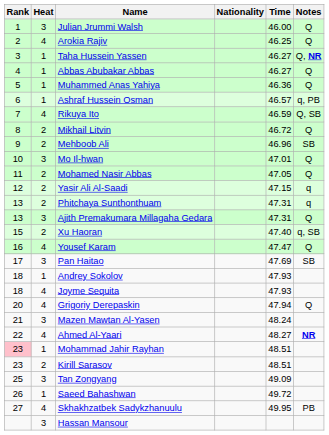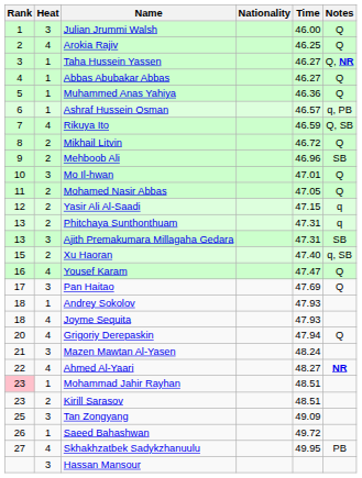 <table class="wikitable sortable" style="text-align:center; font-size:95%">
 <tr>
 <th>Rank</th>
 <th>Heat</th>
 <th>Name</th>
 <th>Nationality</th>
 <th>Time</th>
 <th>Notes</th>
 </tr>
 <tr bgcolor=ccffcc>
 <td>1</td>
 <td>3</td>
 <td align=left><a href='#'>Julian Jrummi Walsh</a></td>
 <td align=left></td>
 <td>46.00</td>
 <td>Q</td>
 </tr>
 <tr bgcolor=ccffcc>
 <td>2</td>
 <td>4</td>
 <td align=left><a href='#'>Arokia Rajiv</a></td>
 <td align=left></td>
 <td>46.25</td>
 <td>Q</td>
 </tr>
 <tr bgcolor=ccffcc>
 <td>3</td>
 <td>1</td>
 <td align=left><a href='#'>Taha Hussein Yassen</a></td>
 <td align=left></td>
 <td>46.27</td>
 <td>Q, <strong><a href='#'>NR</a></strong></td>
 </tr>
 <tr bgcolor=ccffcc>
 <td>4</td>
 <td>1</td>
 <td align=left><a href='#'>Abbas Abubakar Abbas</a></td>
 <td align=left></td>
 <td>46.27</td>
 <td>Q</td>
 </tr>
 <tr bgcolor=ccffcc>
 <td>5</td>
 <td>1</td>
 <td align=left><a href='#'>Muhammed Anas Yahiya</a></td>
 <td align=left></td>
 <td>46.36</td>
 <td>Q</td>
 </tr>
 <tr bgcolor=ddffdd>
 <td>6</td>
 <td>1</td>
 <td align=left><a href='#'>Ashraf Hussein Osman</a></td>
 <td align=left></td>
 <td>46.57</td>
 <td>q, PB</td>
 </tr>
 <tr bgcolor=ccffcc>
 <td>7</td>
 <td>4</td>
 <td align=left><a href='#'>Rikuya Ito</a></td>
 <td align=left></td>
 <td>46.59</td>
 <td>Q, SB</td>
 </tr>
 <tr bgcolor=ccffcc>
 <td>8</td>
 <td>2</td>
 <td align=left><a href='#'>Mikhail Litvin</a></td>
 <td align=left></td>
 <td>46.72</td>
 <td>Q</td>
 </tr>
 <tr bgcolor=ccffcc>
 <td>9</td>
 <td>2</td>
 <td align=left><a href='#'>Mehboob Ali</a></td>
 <td align=left></td>
 <td>46.96</td>
 <td>SB</td>
 </tr>
 <tr bgcolor=ccffcc>
 <td>10</td>
 <td>3</td>
 <td align=left><a href='#'>Mo Il-hwan</a></td>
 <td align=left></td>
 <td>47.01</td>
 <td>Q</td>
 </tr>
 <tr bgcolor=ccffcc>
 <td>11</td>
 <td>2</td>
 <td align=left><a href='#'>Mohamed Nasir Abbas</a></td>
 <td align=left></td>
 <td>47.05</td>
 <td>Q</td>
 </tr>
 <tr bgcolor=ddffdd>
 <td>12</td>
 <td>2</td>
 <td align=left><a href='#'>Yasir Ali Al-Saadi</a></td>
 <td align=left></td>
 <td>47.15</td>
 <td>q</td>
 </tr>
 <tr bgcolor=ddffdd>
 <td>13</td>
 <td>2</td>
 <td align=left><a href='#'>Phitchaya Sunthonthuam</a></td>
 <td align=left></td>
 <td>47.31</td>
 <td>q</td>
 </tr>
 <tr bgcolor=ccffcc>
 <td>13</td>
 <td>3</td>
 <td align=left><a href='#'>Ajith Premakumara Millagaha Gedara</a></td>
 <td align=left></td>
 <td>47.31</td>
-<td>Q</td>
+<td>SB</td>
 </tr>
 <tr bgcolor=ddffdd>
 <td>15</td>
 <td>2</td>
 <td align=left><a href='#'>Xu Haoran</a></td>
 <td align=left></td>
 <td>47.40</td>
 <td>q, SB</td>
 </tr>
 <tr bgcolor=ccffcc>
 <td>16</td>
 <td>4</td>
 <td align=left><a href='#'>Yousef Karam</a></td>
 <td align=left></td>
 <td>47.47</td>
 <td>Q</td>
 </tr>
 <tr>
 <td>17</td>
 <td>3</td>
 <td align=left><a href='#'>Pan Haitao</a></td>
 <td align=left></td>
 <td>47.69</td>
-<td>SB</td>
+<td>Q</td>
 </tr>
 <tr>
 <td>18</td>
 <td>1</td>
 <td align=left><a href='#'>Andrey Sokolov</a></td>
 <td align=left></td>
 <td>47.93</td>
 <td></td>
 </tr>
 <tr>
 <td>18</td>
 <td>4</td>
 <td align=left><a href='#'>Joyme Sequita</a></td>
 <td align=left></td>
 <td>47.93</td>
 <td></td>
 </tr>
 <tr>
 <td>20</td>
 <td>4</td>
 <td align=left><a href='#'>Grigoriy Derepaskin</a></td>
 <td align=left></td>
 <td>47.94</td>
 <td>Q</td>
 </tr>
 <tr>
 <td>21</td>
 <td>3</td>
 <td align=left><a href='#'>Mazen Mawtan Al-Yasen</a></td>
 <td align=left></td>
 <td>48.24</td>
 <td></td>
 </tr>
 <tr>
 <td>22</td>
 <td>4</td>
 <td align=left><a href='#'>Ahmed Al-Yaari</a></td>
 <td align=left></td>
 <td>48.27</td>
 <td><strong><a href='#'>NR</a></strong></td>
 </tr>
 <tr>
 <td style="background: pink;">23</td>
 <td>1</td>
 <td align=left><a href='#'>Mohammad Jahir Rayhan</a></td>
 <td align=left></td>
 <td>48.51</td>
 <td></td>
 </tr>
 <tr>
 <td>23</td>
 <td>2</td>
 <td align=left><a href='#'>Kirill Sarasov</a></td>
 <td align=left></td>
 <td>48.51</td>
 <td></td>
 </tr>
 <tr>
 <td>25</td>
 <td>3</td>
 <td align=left><a href='#'>Tan Zongyang</a></td>
 <td align=left></td>
 <td>49.09</td>
 <td></td>
 </tr>
 <tr>
 <td>26</td>
 <td>1</td>
 <td align=left><a href='#'>Saeed Bahashwan</a></td>
 <td align=left></td>
 <td>49.72</td>
 <td></td>
 </tr>
 <tr>
 <td>27</td>
 <td>4</td>
 <td align=left><a href='#'>Skhakhzatbek Sadykzhanuulu</a></td>
 <td align=left></td>
 <td>49.95</td>
 <td>PB</td>
 </tr>
 <tr>
 <td></td>
 <td>3</td>
 <td align=left><a href='#'>Hassan Mansour</a></td>
 <td align=left></td>
 <td></td>
 <td></td>
 </tr>
 </table>
